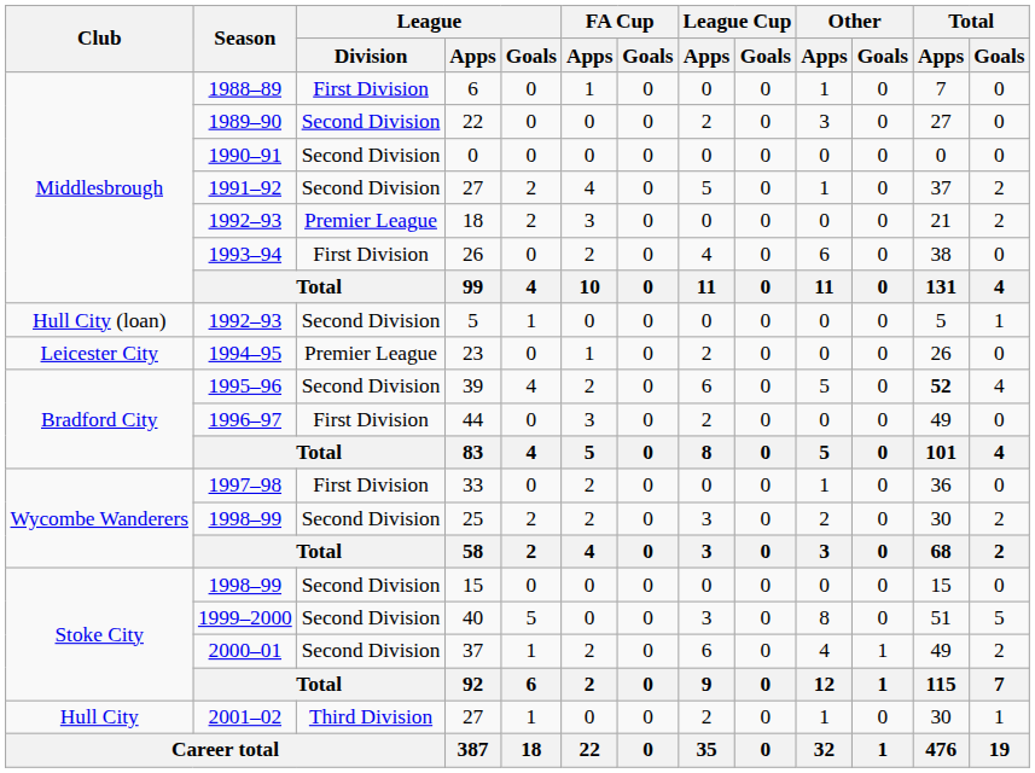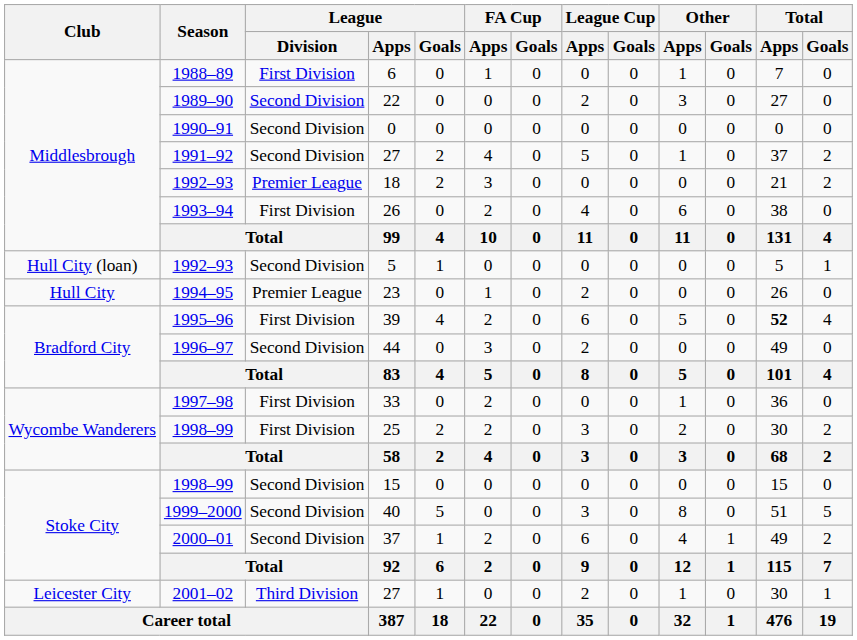 <table class="wikitable" style="text-align: center;">
 <tr>
 <th rowspan=2>Club</th>
 <th rowspan=2>Season</th>
 <th colspan=3>League</th>
 <th colspan=2>FA Cup</th>
 <th colspan=2>League Cup</th>
 <th colspan=2>Other</th>
 <th colspan=2>Total</th>
 </tr>
 <tr>
 <th>Division</th>
 <th>Apps</th>
 <th>Goals</th>
 <th>Apps</th>
 <th>Goals</th>
 <th>Apps</th>
 <th>Goals</th>
 <th>Apps</th>
 <th>Goals</th>
 <th>Apps</th>
 <th>Goals</th>
 </tr>
 <tr>
 <td rowspan=7><a href='#'>Middlesbrough</a></td>
 <td><a href='#'>1988–89</a></td>
 <td><a href='#'>First Division</a></td>
 <td>6</td>
 <td>0</td>
 <td>1</td>
 <td>0</td>
 <td>0</td>
 <td>0</td>
 <td>1</td>
 <td>0</td>
 <td>7</td>
 <td>0</td>
 </tr>
 <tr>
 <td><a href='#'>1989–90</a></td>
 <td><a href='#'>Second Division</a></td>
 <td>22</td>
 <td>0</td>
 <td>0</td>
 <td>0</td>
 <td>2</td>
 <td>0</td>
 <td>3</td>
 <td>0</td>
 <td>27</td>
 <td>0</td>
 </tr>
 <tr>
 <td><a href='#'>1990–91</a></td>
 <td>Second Division</td>
 <td>0</td>
 <td>0</td>
 <td>0</td>
 <td>0</td>
 <td>0</td>
 <td>0</td>
 <td>0</td>
 <td>0</td>
 <td>0</td>
 <td>0</td>
 </tr>
 <tr>
 <td><a href='#'>1991–92</a></td>
 <td>Second Division</td>
 <td>27</td>
 <td>2</td>
 <td>4</td>
 <td>0</td>
 <td>5</td>
 <td>0</td>
 <td>1</td>
 <td>0</td>
 <td>37</td>
 <td>2</td>
 </tr>
 <tr>
 <td><a href='#'>1992–93</a></td>
 <td><a href='#'>Premier League</a></td>
 <td>18</td>
 <td>2</td>
 <td>3</td>
 <td>0</td>
 <td>0</td>
 <td>0</td>
 <td>0</td>
 <td>0</td>
 <td>21</td>
 <td>2</td>
 </tr>
 <tr>
 <td><a href='#'>1993–94</a></td>
 <td>First Division</td>
 <td>26</td>
 <td>0</td>
 <td>2</td>
 <td>0</td>
 <td>4</td>
 <td>0</td>
 <td>6</td>
 <td>0</td>
 <td>38</td>
 <td>0</td>
 </tr>
 <tr>
 <th colspan=2>Total</th>
 <th>99</th>
 <th>4</th>
 <th>10</th>
 <th>0</th>
 <th>11</th>
 <th>0</th>
 <th>11</th>
 <th>0</th>
 <th>131</th>
 <th>4</th>
 </tr>
 <tr>
 <td><a href='#'>Hull City</a> (loan)</td>
 <td><a href='#'>1992–93</a></td>
 <td>Second Division</td>
 <td>5</td>
 <td>1</td>
 <td>0</td>
 <td>0</td>
 <td>0</td>
 <td>0</td>
 <td>0</td>
 <td>0</td>
 <td>5</td>
 <td>1</td>
 </tr>
 <tr>
-<td><a href='#'>Leicester City</a></td>
+<td><a href='#'>Hull City</a></td>
 <td><a href='#'>1994–95</a></td>
 <td>Premier League</td>
 <td>23</td>
 <td>0</td>
 <td>1</td>
 <td>0</td>
 <td>2</td>
 <td>0</td>
 <td>0</td>
 <td>0</td>
 <td>26</td>
 <td>0</td>
 </tr>
 <tr>
 <td rowspan=3><a href='#'>Bradford City</a></td>
 <td><a href='#'>1995–96</a></td>
-<td>Second Division</td>
+<td>First Division</td>
 <td>39</td>
 <td>4</td>
 <td>2</td>
 <td>0</td>
 <td>6</td>
 <td>0</td>
 <td>5</td>
 <td>0</td>
 <td><strong>52</strong></td>
 <td>4</td>
 </tr>
 <tr>
 <td><a href='#'>1996–97</a></td>
-<td>First Division</td>
+<td>Second Division</td>
 <td>44</td>
 <td>0</td>
 <td>3</td>
 <td>0</td>
 <td>2</td>
 <td>0</td>
 <td>0</td>
 <td>0</td>
 <td>49</td>
 <td>0</td>
 </tr>
 <tr>
 <th colspan=2>Total</th>
 <th>83</th>
 <th>4</th>
 <th>5</th>
 <th>0</th>
 <th>8</th>
 <th>0</th>
 <th>5</th>
 <th>0</th>
 <th>101</th>
 <th>4</th>
 </tr>
 <tr>
 <td rowspan=3><a href='#'>Wycombe Wanderers</a></td>
 <td><a href='#'>1997–98</a></td>
 <td>First Division</td>
 <td>33</td>
 <td>0</td>
 <td>2</td>
 <td>0</td>
 <td>0</td>
 <td>0</td>
 <td>1</td>
 <td>0</td>
 <td>36</td>
 <td>0</td>
 </tr>
 <tr>
 <td><a href='#'>1998–99</a></td>
-<td>Second Division</td>
+<td>First Division</td>
 <td>25</td>
 <td>2</td>
 <td>2</td>
 <td>0</td>
 <td>3</td>
 <td>0</td>
 <td>2</td>
 <td>0</td>
 <td>30</td>
 <td>2</td>
 </tr>
 <tr>
 <th colspan=2>Total</th>
 <th>58</th>
 <th>2</th>
 <th>4</th>
 <th>0</th>
 <th>3</th>
 <th>0</th>
 <th>3</th>
 <th>0</th>
 <th>68</th>
 <th>2</th>
 </tr>
 <tr>
 <td rowspan=4><a href='#'>Stoke City</a></td>
 <td><a href='#'>1998–99</a></td>
 <td>Second Division</td>
 <td>15</td>
 <td>0</td>
 <td>0</td>
 <td>0</td>
 <td>0</td>
 <td>0</td>
 <td>0</td>
 <td>0</td>
 <td>15</td>
 <td>0</td>
 </tr>
 <tr>
 <td><a href='#'>1999–2000</a></td>
 <td>Second Division</td>
 <td>40</td>
 <td>5</td>
 <td>0</td>
 <td>0</td>
 <td>3</td>
 <td>0</td>
 <td>8</td>
 <td>0</td>
 <td>51</td>
 <td>5</td>
 </tr>
 <tr>
 <td><a href='#'>2000–01</a></td>
 <td>Second Division</td>
 <td>37</td>
 <td>1</td>
 <td>2</td>
 <td>0</td>
 <td>6</td>
 <td>0</td>
 <td>4</td>
 <td>1</td>
 <td>49</td>
 <td>2</td>
 </tr>
 <tr>
 <th colspan=2>Total</th>
 <th>92</th>
 <th>6</th>
 <th>2</th>
 <th>0</th>
 <th>9</th>
 <th>0</th>
 <th>12</th>
 <th>1</th>
 <th>115</th>
 <th>7</th>
 </tr>
 <tr>
-<td><a href='#'>Hull City</a></td>
+<td><a href='#'>Leicester City</a></td>
 <td><a href='#'>2001–02</a></td>
 <td><a href='#'>Third Division</a></td>
 <td>27</td>
 <td>1</td>
 <td>0</td>
 <td>0</td>
 <td>2</td>
 <td>0</td>
 <td>1</td>
 <td>0</td>
 <td>30</td>
 <td>1</td>
 </tr>
 <tr>
 <th colspan=3>Career total</th>
 <th>387</th>
 <th>18</th>
 <th>22</th>
 <th>0</th>
 <th>35</th>
 <th>0</th>
 <th>32</th>
 <th>1</th>
 <th>476</th>
 <th>19</th>
 </tr>
 </table>
